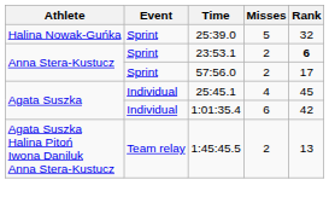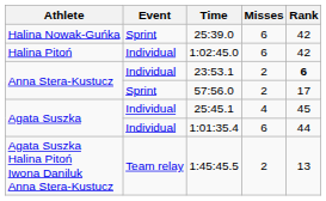 <table class="wikitable" style="font-size:90%">
 <tr>
 <th>Athlete</th>
 <th>Event</th>
 <th>Time</th>
 <th>Misses</th>
 <th>Rank</th>
 </tr>
 <tr align=center>
 <td align=left rowspan=1><a href='#'>Halina Nowak-Guńka</a></td>
 <td align=left><a href='#'>Sprint</a></td>
 <td>25:39.0</td>
-<td>5</td>
-<td>32</td>
+<td>6</td>
+<td>42</td>
+</tr>
+<tr align=center>
+<td align=left><a href='#'>Halina Pitoń</a></td>
+<td align=left><a href='#'>Individual</a></td>
+<td>1:02:45.0</td>
+<td>6</td>
+<td>42</td>
 </tr>
 <tr align=center>
 <td align=left rowspan=2><a href='#'>Anna Stera-Kustucz</a></td>
-<td align=left><a href='#'>Sprint</a></td>
+<td align=left><a href='#'>Individual</a></td>
 <td>23:53.1</td>
 <td>2</td>
 <td><strong>6</strong></td>
 </tr>
 <tr align=center>
 <td align=left><a href='#'>Sprint</a></td>
 <td>57:56.0</td>
 <td>2</td>
 <td>17</td>
 </tr>
 <tr align=center>
 <td align=left rowspan=2><a href='#'>Agata Suszka</a></td>
 <td align=left><a href='#'>Individual</a></td>
 <td>25:45.1</td>
 <td>4</td>
 <td>45</td>
 </tr>
 <tr align=center>
 <td align=left><a href='#'>Individual</a></td>
 <td>1:01:35.4</td>
 <td>6</td>
-<td>42</td>
+<td>44</td>
 </tr>
 <tr align=center>
 <td align=left><a href='#'>Agata Suszka</a><br><a href='#'>Halina Pitoń</a><br><a href='#'>Iwona Daniluk</a><br><a href='#'>Anna Stera-Kustucz</a></td>
 <td align=left><a href='#'>Team relay</a></td>
 <td>1:45:45.5</td>
 <td>2</td>
 <td>13</td>
 </tr>
 </table>
